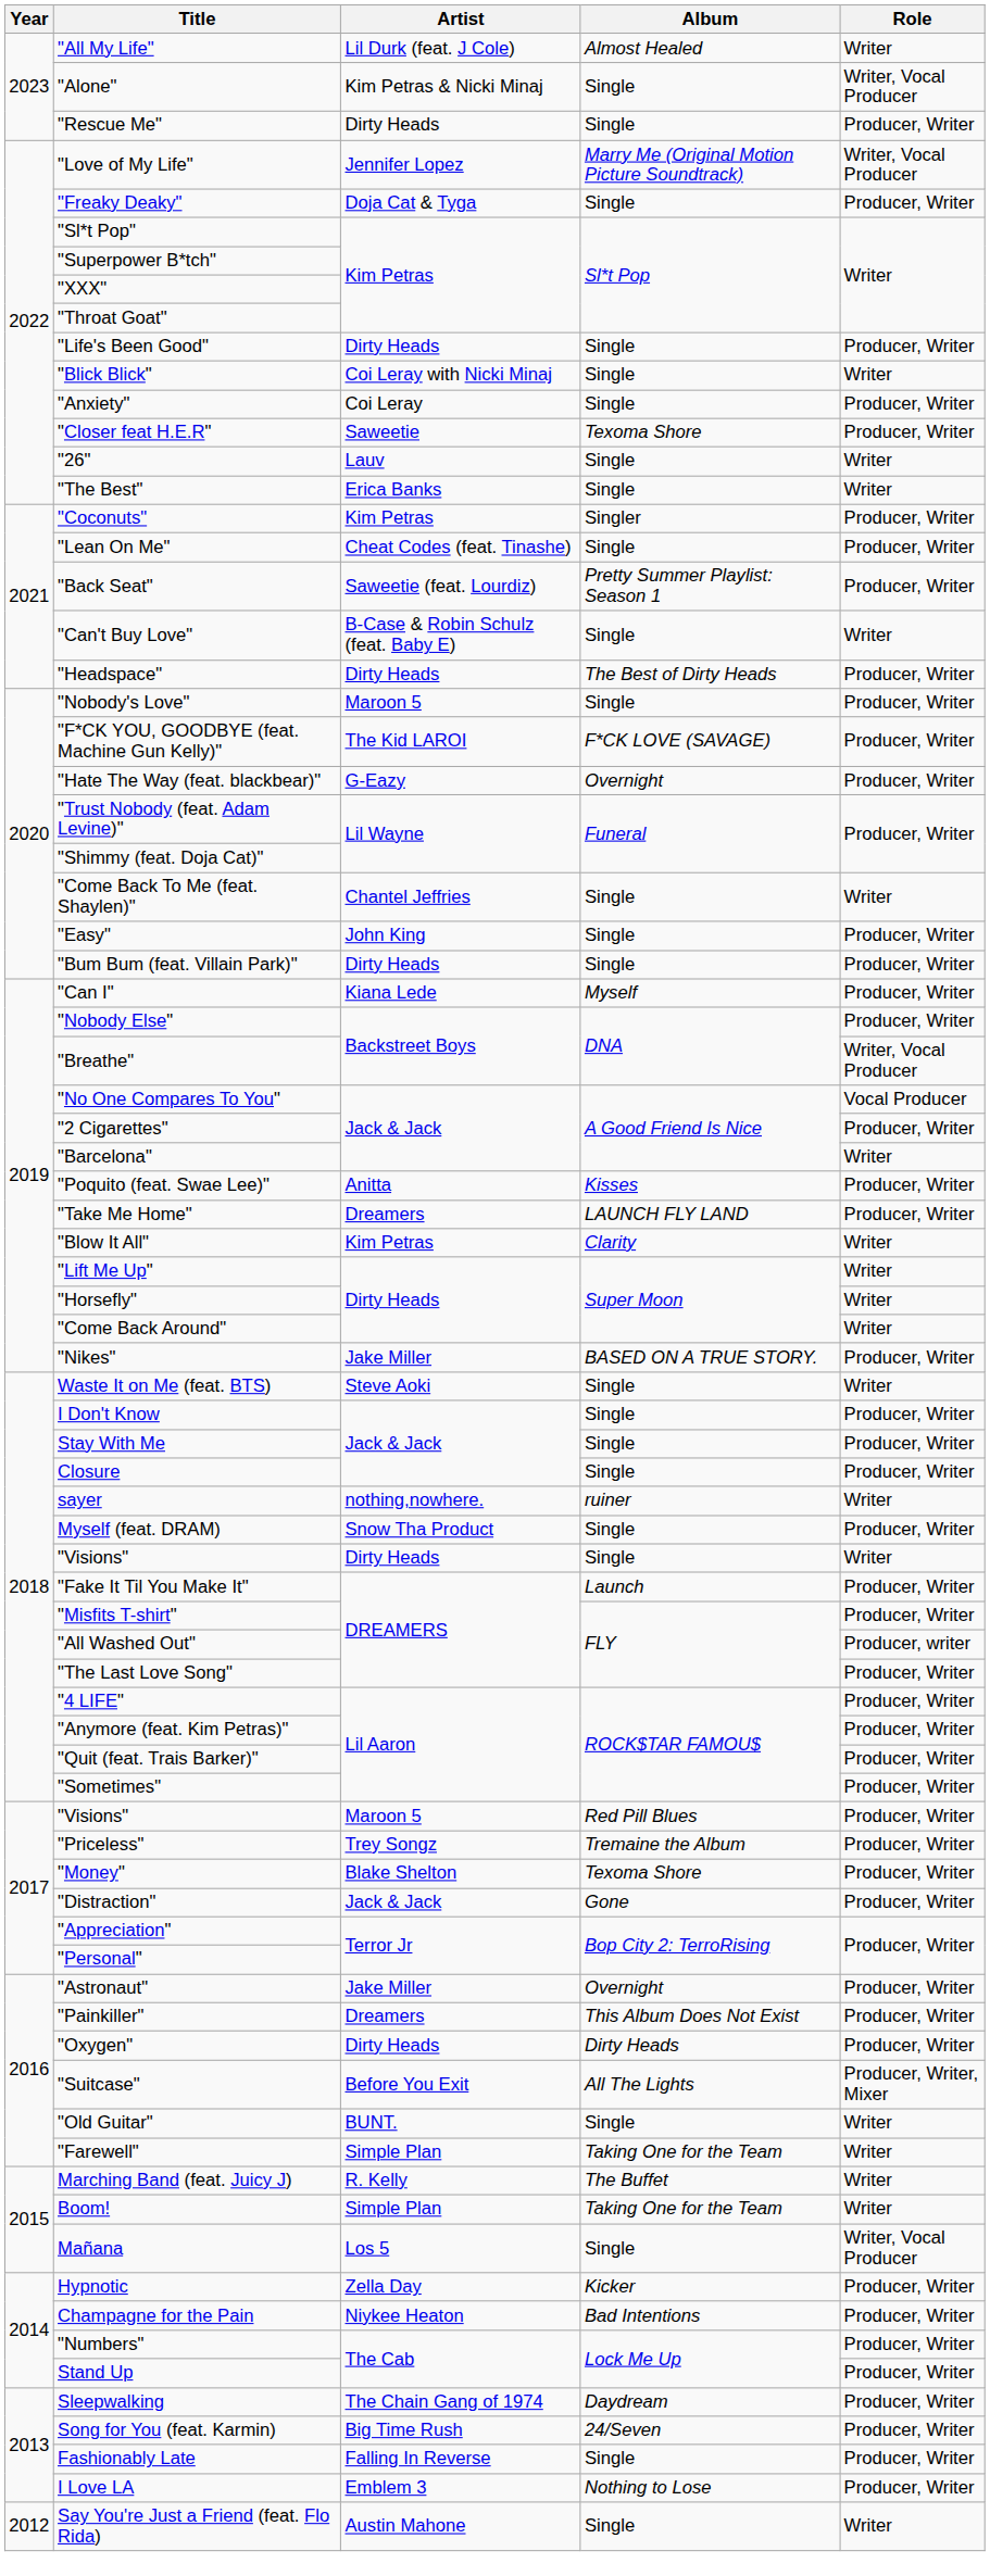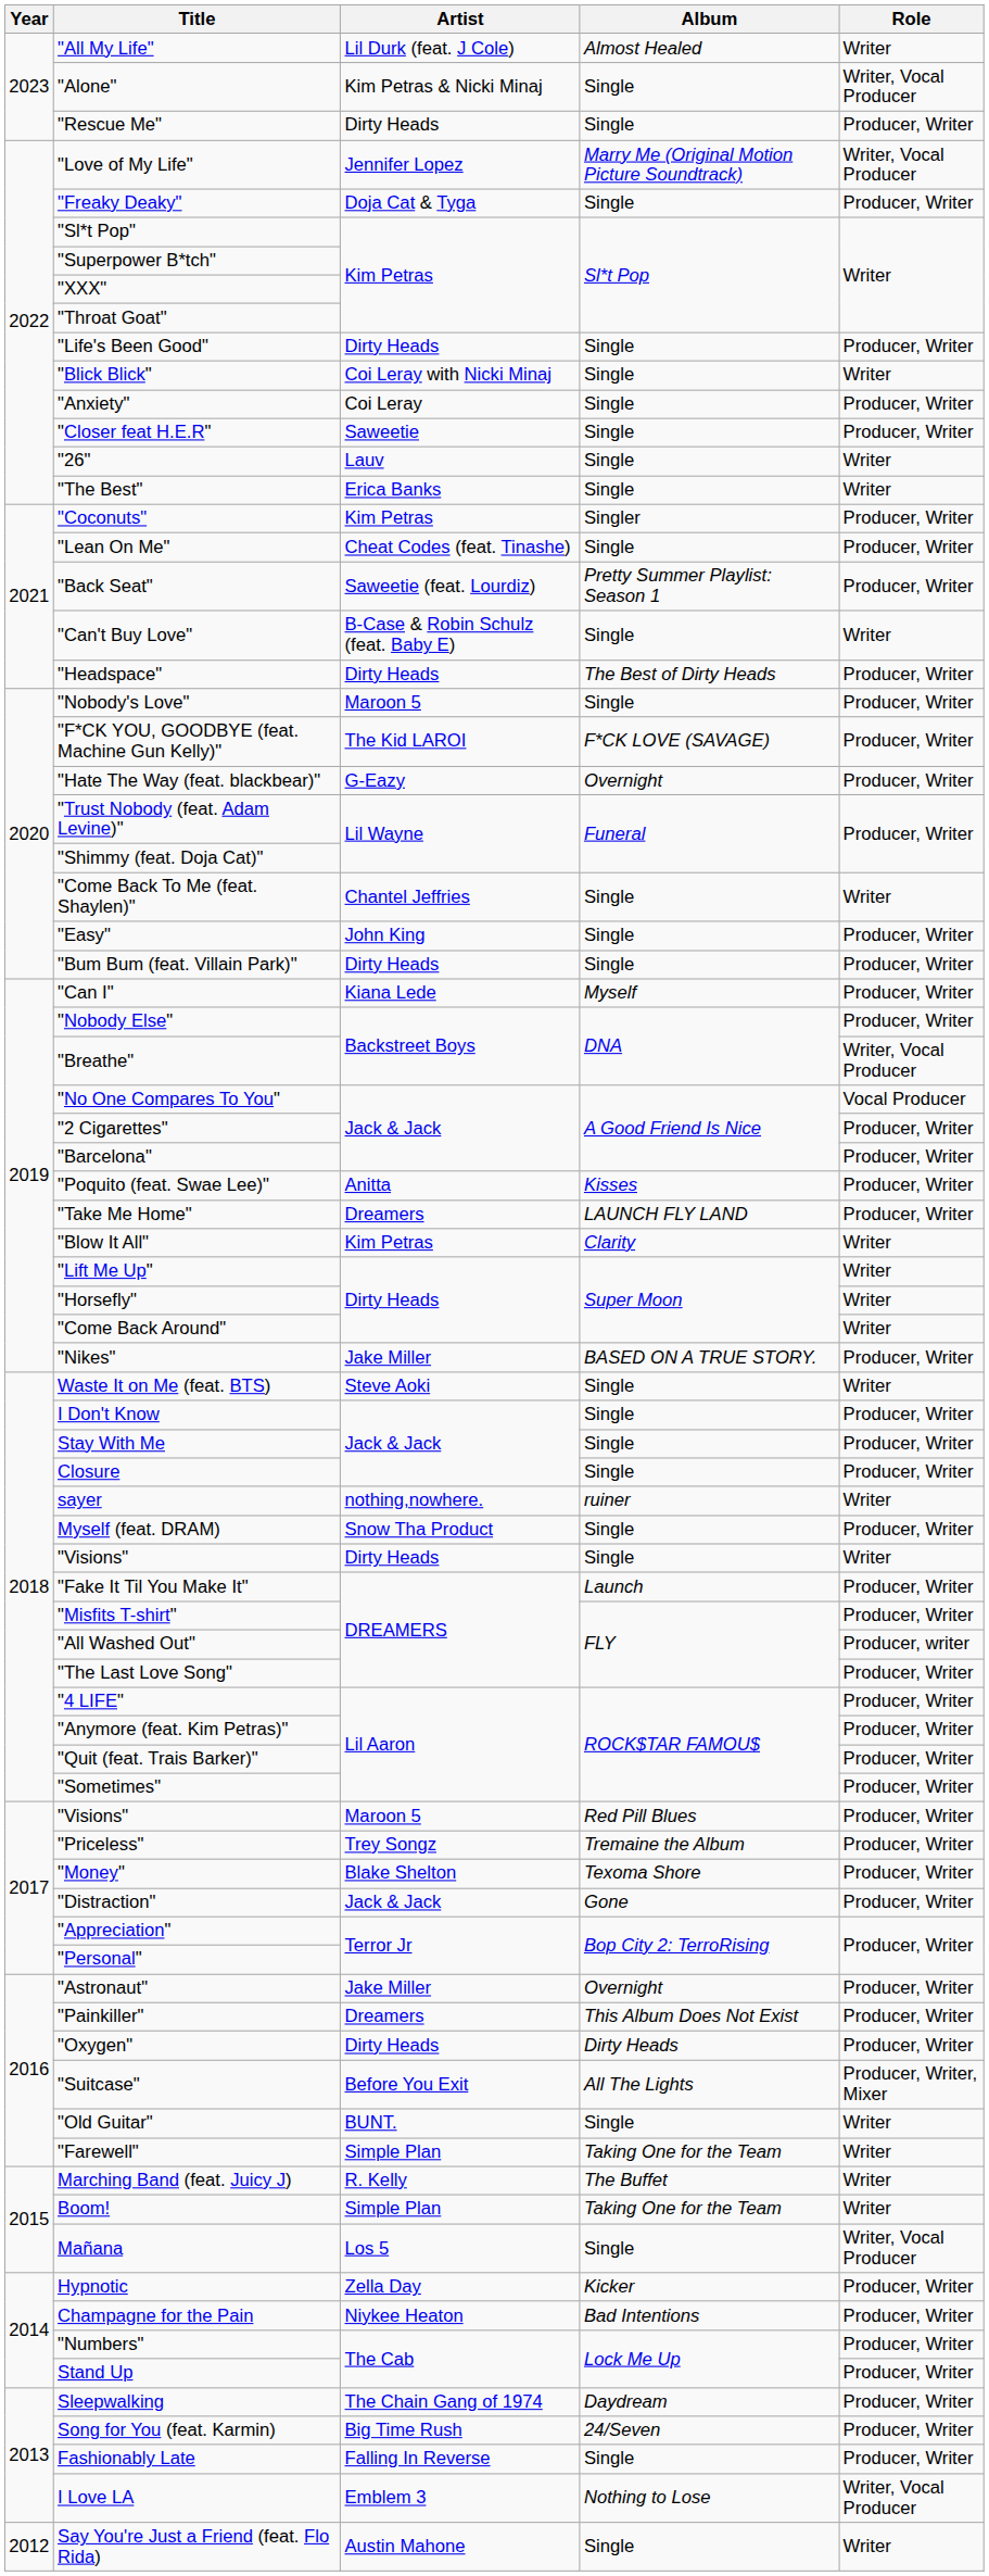 <table class="wikitable mw-collapsible">
 <tr>
 <th>Year</th>
 <th>Title</th>
 <th>Artist</th>
 <th>Album</th>
 <th>Role</th>
 </tr>
 <tr>
 <td rowspan="3">2023</td>
 <td><a href='#'>"All My Life"</a></td>
 <td><a href='#'>Lil Durk</a> (feat. <a href='#'>J Cole</a>)</td>
 <td><em>Almost Healed</em></td>
 <td>Writer</td>
 </tr>
 <tr>
 <td>"Alone"</td>
 <td>Kim Petras & Nicki Minaj</td>
 <td>Single</td>
 <td>Writer, Vocal Producer</td>
 </tr>
 <tr>
 <td>"Rescue Me"</td>
 <td>Dirty Heads</td>
 <td>Single</td>
 <td>Producer, Writer</td>
 </tr>
 <tr>
 <td rowspan="12">2022</td>
 <td>"Love of My Life"</td>
 <td><a href='#'>Jennifer Lopez</a></td>
 <td><em><a href='#'>Marry Me (Original Motion Picture Soundtrack)</a></em></td>
 <td>Writer, Vocal Producer</td>
 </tr>
 <tr>
 <td><a href='#'>"Freaky Deaky"</a></td>
 <td><a href='#'>Doja Cat</a> & <a href='#'>Tyga</a></td>
 <td>Single</td>
 <td>Producer, Writer</td>
 </tr>
 <tr>
 <td>"Sl*t Pop"</td>
 <td rowspan="4"><a href='#'>Kim Petras</a></td>
 <td rowspan="4"><a href='#'><em>Sl*t Pop</em></a></td>
 <td rowspan="4">Writer</td>
 </tr>
 <tr>
 <td>"Superpower B*tch"</td>
 </tr>
 <tr>
 <td>"XXX"</td>
 </tr>
 <tr>
 <td>"Throat Goat"</td>
 </tr>
 <tr>
 <td>"Life's Been Good"</td>
 <td><a href='#'>Dirty Heads</a></td>
 <td>Single</td>
 <td>Producer, Writer</td>
 </tr>
 <tr>
 <td>"<a href='#'>Blick Blick</a>"</td>
 <td><a href='#'>Coi Leray</a> with <a href='#'>Nicki Minaj</a></td>
 <td>Single</td>
 <td>Writer</td>
 </tr>
 <tr>
 <td>"Anxiety"</td>
 <td>Coi Leray</td>
 <td>Single</td>
 <td>Producer, Writer</td>
 </tr>
 <tr>
 <td>"<a href='#'>Closer feat H.E.R</a>"</td>
 <td><a href='#'>Saweetie</a></td>
-<td><em>Texoma Shore</em></td>
+<td>Single</td>
 <td>Producer, Writer</td>
 </tr>
 <tr>
 <td>"26"</td>
 <td><a href='#'>Lauv</a></td>
 <td>Single</td>
 <td>Writer</td>
 </tr>
 <tr>
 <td>"The Best"</td>
 <td><a href='#'>Erica Banks</a></td>
 <td>Single</td>
 <td>Writer</td>
 </tr>
 <tr>
 <td rowspan="5">2021</td>
 <td><a href='#'>"Coconuts"</a></td>
 <td><a href='#'>Kim Petras</a></td>
 <td>Singler</td>
 <td>Producer, Writer</td>
 </tr>
 <tr>
 <td>"Lean On Me"</td>
 <td><a href='#'>Cheat Codes</a> (feat. <a href='#'>Tinashe</a>)</td>
 <td>Single</td>
 <td>Producer, Writer</td>
 </tr>
 <tr>
 <td>"Back Seat"</td>
 <td><a href='#'>Saweetie</a> (feat. <a href='#'>Lourdiz</a>)</td>
 <td><em>Pretty Summer Playlist: Season 1</em></td>
 <td>Producer, Writer</td>
 </tr>
 <tr>
 <td>"Can't Buy Love"</td>
 <td><a href='#'>B-Case</a> & <a href='#'>Robin Schulz</a> (feat. <a href='#'>Baby E</a>)</td>
 <td>Single</td>
 <td>Writer</td>
 </tr>
 <tr>
 <td>"Headspace"</td>
 <td><a href='#'>Dirty Heads</a></td>
 <td><em>The Best of Dirty Heads</em></td>
 <td>Producer, Writer</td>
 </tr>
 <tr>
 <td rowspan="8">2020</td>
 <td>"Nobody's Love"</td>
 <td><a href='#'>Maroon 5</a></td>
 <td>Single</td>
 <td>Producer, Writer</td>
 </tr>
 <tr>
 <td>"F*CK YOU, GOODBYE (feat. Machine Gun Kelly)"</td>
 <td><a href='#'>The Kid LAROI</a></td>
 <td><em>F*CK LOVE (SAVAGE)</em></td>
 <td>Producer, Writer</td>
 </tr>
 <tr>
 <td>"Hate The Way (feat. blackbear)"</td>
 <td><a href='#'>G-Eazy</a></td>
 <td><em>Overnight</em></td>
 <td>Producer, Writer</td>
 </tr>
 <tr>
 <td>"<a href='#'>Trust Nobody</a> (feat. <a href='#'>Adam Levine</a>)"</td>
 <td rowspan="2"><a href='#'>Lil Wayne</a></td>
 <td rowspan="2"><em><a href='#'>Funeral</a></em></td>
 <td rowspan="2">Producer, Writer</td>
 </tr>
 <tr>
 <td>"Shimmy (feat. Doja Cat)"</td>
 </tr>
 <tr>
 <td>"Come Back To Me (feat. Shaylen)"</td>
 <td><a href='#'>Chantel Jeffries</a></td>
 <td>Single</td>
 <td>Writer</td>
 </tr>
 <tr>
 <td>"Easy"</td>
 <td><a href='#'>John King</a></td>
 <td>Single</td>
 <td>Producer, Writer</td>
 </tr>
 <tr>
 <td>"Bum Bum (feat. Villain Park)"</td>
 <td><a href='#'>Dirty Heads</a></td>
 <td>Single</td>
 <td>Producer, Writer</td>
 </tr>
 <tr>
 <td rowspan="13">2019</td>
 <td>"Can I"</td>
 <td><a href='#'>Kiana Lede</a></td>
 <td><em>Myself</em></td>
 <td>Producer, Writer</td>
 </tr>
 <tr>
 <td>"<a href='#'>Nobody Else</a>"</td>
 <td rowspan="2"><a href='#'>Backstreet Boys</a></td>
 <td rowspan="2"><em><a href='#'>DNA</a></em></td>
 <td>Producer, Writer</td>
 </tr>
 <tr>
 <td>"Breathe"</td>
 <td>Writer, Vocal Producer</td>
 </tr>
 <tr>
 <td>"<a href='#'>No One Compares To You</a>"</td>
 <td rowspan="3"><a href='#'>Jack & Jack</a></td>
 <td rowspan="3"><em><a href='#'>A Good Friend Is Nice</a></em></td>
 <td>Vocal Producer</td>
 </tr>
 <tr>
 <td>"2 Cigarettes"</td>
 <td>Producer, Writer</td>
 </tr>
 <tr>
 <td>"Barcelona"</td>
-<td>Writer</td>
+<td>Producer, Writer</td>
 </tr>
 <tr>
 <td>"Poquito (feat. Swae Lee)"</td>
 <td><a href='#'>Anitta</a></td>
 <td><em><a href='#'>Kisses</a></em></td>
 <td>Producer, Writer</td>
 </tr>
 <tr>
 <td>"Take Me Home"</td>
 <td><a href='#'>Dreamers</a></td>
 <td><em>LAUNCH FLY LAND</em></td>
 <td>Producer, Writer</td>
 </tr>
 <tr>
 <td>"Blow It All"</td>
 <td><a href='#'>Kim Petras</a></td>
 <td><em><a href='#'>Clarity</a></em></td>
 <td>Writer</td>
 </tr>
 <tr>
 <td>"<a href='#'>Lift Me Up</a>"</td>
 <td rowspan="3"><a href='#'>Dirty Heads</a></td>
 <td rowspan="3"><em><a href='#'>Super Moon</a></em></td>
 <td>Writer</td>
 </tr>
 <tr>
 <td>"Horsefly"</td>
 <td>Writer</td>
 </tr>
 <tr>
 <td>"Come Back Around"</td>
 <td>Writer</td>
 </tr>
 <tr>
 <td>"Nikes"</td>
 <td><a href='#'>Jake Miller</a></td>
 <td><em>BASED ON A TRUE STORY.</em></td>
 <td>Producer, Writer</td>
 </tr>
 <tr>
 <td rowspan="15">2018</td>
 <td><a href='#'>Waste It on Me</a> (feat. <a href='#'>BTS</a>)</td>
 <td><a href='#'>Steve Aoki</a></td>
 <td>Single</td>
 <td>Writer</td>
 </tr>
 <tr>
 <td><a href='#'>I Don't Know</a></td>
 <td rowspan="3"><a href='#'>Jack & Jack</a></td>
 <td>Single</td>
 <td>Producer, Writer</td>
 </tr>
 <tr>
 <td><a href='#'>Stay With Me</a></td>
 <td>Single</td>
 <td>Producer, Writer</td>
 </tr>
 <tr>
 <td><a href='#'>Closure</a></td>
 <td>Single</td>
 <td>Producer, Writer</td>
 </tr>
 <tr>
 <td><a href='#'>sayer</a></td>
 <td><a href='#'>nothing,nowhere.</a></td>
 <td><em>ruiner</em></td>
 <td>Writer</td>
 </tr>
 <tr>
 <td><a href='#'>Myself</a> (feat. DRAM)</td>
 <td><a href='#'>Snow Tha Product</a></td>
 <td>Single</td>
 <td>Producer, Writer</td>
 </tr>
 <tr>
 <td>"Visions"</td>
 <td><a href='#'>Dirty Heads</a></td>
 <td>Single</td>
 <td>Writer</td>
 </tr>
 <tr>
 <td>"Fake It Til You Make It"</td>
 <td rowspan="4"><a href='#'>DREAMERS</a></td>
 <td><em>Launch</em></td>
 <td>Producer, Writer</td>
 </tr>
 <tr>
 <td>"<a href='#'>Misfits T-shirt</a>"</td>
 <td rowspan="3"><em>FLY</em></td>
 <td>Producer, Writer</td>
 </tr>
 <tr>
 <td>"All Washed Out"</td>
 <td>Producer, writer</td>
 </tr>
 <tr>
 <td>"The Last Love Song"</td>
 <td>Producer, Writer</td>
 </tr>
 <tr>
 <td>"<a href='#'>4 LIFE</a>"</td>
 <td rowspan="4"><a href='#'>Lil Aaron</a></td>
 <td rowspan="4"><em><a href='#'>ROCK$TAR FAMOU$</a></em></td>
 <td>Producer, Writer</td>
 </tr>
 <tr>
 <td>"Anymore (feat. Kim Petras)"</td>
 <td>Producer, Writer</td>
 </tr>
 <tr>
 <td>"Quit (feat. Trais Barker)"</td>
 <td>Producer, Writer</td>
 </tr>
 <tr>
 <td>"Sometimes"</td>
 <td>Producer, Writer</td>
 </tr>
 <tr>
 <td rowspan="6">2017</td>
 <td>"Visions"</td>
 <td><a href='#'>Maroon 5</a></td>
 <td><em>Red Pill Blues</em></td>
 <td>Producer, Writer</td>
 </tr>
 <tr>
 <td>"Priceless"</td>
 <td><a href='#'>Trey Songz</a></td>
 <td><em>Tremaine the Album</em></td>
 <td>Producer, Writer</td>
 </tr>
 <tr>
 <td>"<a href='#'>Money</a>"</td>
 <td><a href='#'>Blake Shelton</a></td>
 <td><em>Texoma Shore</em></td>
 <td>Producer, Writer</td>
 </tr>
 <tr>
 <td>"Distraction"</td>
 <td><a href='#'>Jack & Jack</a></td>
 <td><em>Gone</em></td>
 <td>Producer, Writer</td>
 </tr>
 <tr>
 <td>"<a href='#'>Appreciation</a>"</td>
 <td rowspan="2"><a href='#'>Terror Jr</a></td>
 <td rowspan="2"><em><a href='#'>Bop City 2: TerroRising</a></em></td>
 <td rowspan="2">Producer, Writer</td>
 </tr>
 <tr>
 <td>"<a href='#'>Personal</a>"</td>
 </tr>
 <tr>
 <td rowspan="6">2016</td>
 <td>"Astronaut"</td>
 <td><a href='#'>Jake Miller</a></td>
 <td><em>Overnight</em></td>
 <td>Producer, Writer</td>
 </tr>
 <tr>
 <td>"Painkiller"</td>
 <td><a href='#'>Dreamers</a></td>
 <td><em>This Album Does Not Exist</em></td>
 <td>Producer, Writer</td>
 </tr>
 <tr>
 <td>"Oxygen"</td>
 <td><a href='#'>Dirty Heads</a></td>
 <td><em>Dirty Heads</em></td>
 <td>Producer, Writer</td>
 </tr>
 <tr>
 <td>"Suitcase"</td>
 <td><a href='#'>Before You Exit</a></td>
 <td><em>All The Lights</em></td>
 <td>Producer, Writer, Mixer</td>
 </tr>
 <tr>
 <td>"Old Guitar"</td>
 <td><a href='#'>BUNT.</a></td>
 <td>Single</td>
 <td>Writer</td>
 </tr>
 <tr>
 <td>"Farewell"</td>
 <td><a href='#'>Simple Plan</a></td>
 <td><em>Taking One for the Team</em></td>
 <td>Writer</td>
 </tr>
 <tr>
 <td rowspan="3">2015</td>
 <td><a href='#'>Marching Band</a> (feat. <a href='#'>Juicy J</a>)</td>
 <td><a href='#'>R. Kelly</a></td>
 <td><em>The Buffet</em></td>
 <td>Writer</td>
 </tr>
 <tr>
 <td><a href='#'>Boom!</a></td>
 <td><a href='#'>Simple Plan</a></td>
 <td><em>Taking One for the Team</em></td>
 <td>Writer</td>
 </tr>
 <tr>
 <td><a href='#'>Mañana</a></td>
 <td><a href='#'>Los 5</a></td>
 <td>Single</td>
 <td>Writer, Vocal Producer</td>
 </tr>
 <tr>
 <td rowspan="4">2014</td>
 <td><a href='#'>Hypnotic</a></td>
 <td><a href='#'>Zella Day</a></td>
 <td><em>Kicker</em></td>
 <td>Producer, Writer</td>
 </tr>
 <tr>
 <td><a href='#'>Champagne for the Pain</a></td>
 <td><a href='#'>Niykee Heaton</a></td>
 <td><em>Bad Intentions</em></td>
 <td>Producer, Writer</td>
 </tr>
 <tr>
 <td>"Numbers"</td>
 <td rowspan="2"><a href='#'>The Cab</a></td>
 <td rowspan="2"><em><a href='#'>Lock Me Up</a></em></td>
 <td>Producer, Writer</td>
 </tr>
 <tr>
 <td><a href='#'>Stand Up</a></td>
 <td>Producer, Writer</td>
 </tr>
 <tr>
 <td rowspan="4">2013</td>
 <td><a href='#'>Sleepwalking</a></td>
 <td><a href='#'>The Chain Gang of 1974</a></td>
 <td><em>Daydream</em></td>
 <td>Producer, Writer</td>
 </tr>
 <tr>
 <td><a href='#'>Song for You</a> (feat. Karmin)</td>
 <td><a href='#'>Big Time Rush</a></td>
 <td><em>24/Seven</em></td>
 <td>Producer, Writer</td>
 </tr>
 <tr>
 <td><a href='#'>Fashionably Late</a></td>
 <td><a href='#'>Falling In Reverse</a></td>
 <td>Single</td>
 <td>Producer, Writer</td>
 </tr>
 <tr>
 <td><a href='#'>I Love LA</a></td>
 <td><a href='#'>Emblem 3</a></td>
 <td><em>Nothing to Lose</em></td>
-<td>Producer, Writer</td>
+<td>Writer, Vocal Producer</td>
 </tr>
 <tr>
 <td>2012</td>
 <td><a href='#'>Say You're Just a Friend</a> (feat. <a href='#'>Flo Rida</a>)</td>
 <td><a href='#'>Austin Mahone</a></td>
 <td>Single</td>
 <td>Writer</td>
 </tr>
 </table>
